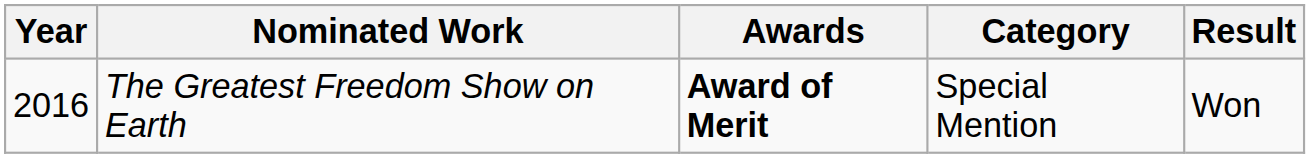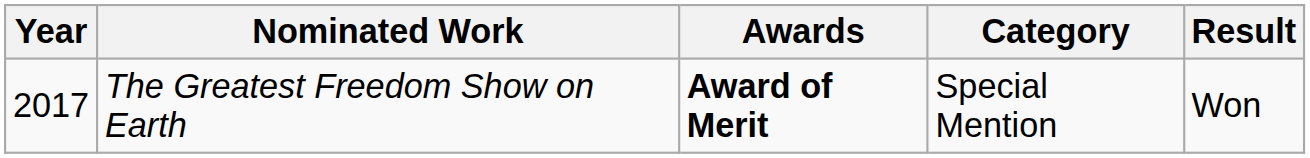 <table class="wikitable">
 <tr>
 <th>Year</th>
 <th>Nominated Work</th>
 <th>Awards</th>
 <th>Category</th>
 <th>Result</th>
 </tr>
 <tr>
-<td>2016</td>
+<td>2017</td>
 <td><em>The Greatest Freedom Show on Earth</em></td>
 <td><strong>Award of Merit</strong></td>
 <td>Special Mention</td>
 <td>Won</td>
 </tr>
 </table>
